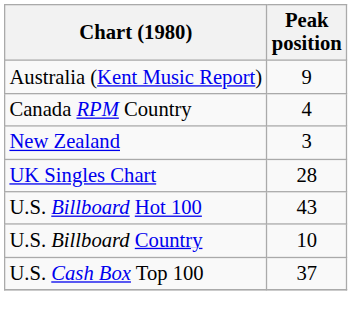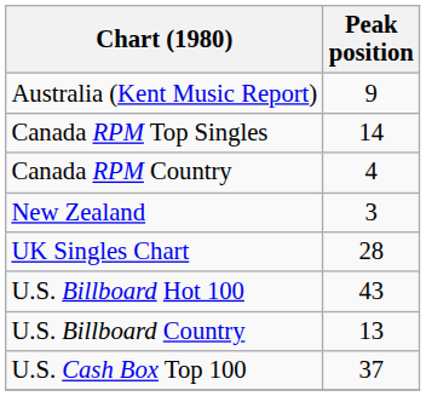 <table class="wikitable sortable">
 <tr>
 <th align="left">Chart (1980)</th>
 <th align="left">Peak<br>position</th>
 </tr>
 <tr>
 <td>Australia (<a href='#'>Kent Music Report</a>)</td>
 <td style="text-align:center;">9</td>
+</tr>
+<tr>
+<td>Canada <em><a href='#'>RPM</a></em> Top Singles</td>
+<td style="text-align:center;">14</td>
 </tr>
 <tr>
 <td>Canada <em><a href='#'>RPM</a></em> Country</td>
 <td style="text-align:center;">4</td>
 </tr>
 <tr>
 <td><a href='#'>New Zealand</a></td>
 <td align="center">3</td>
 </tr>
 <tr>
 <td><a href='#'>UK Singles Chart</a></td>
 <td style="text-align:center;">28</td>
 </tr>
 <tr>
 <td>U.S. <em><a href='#'>Billboard</a></em> <a href='#'>Hot 100</a></td>
 <td style="text-align:center;">43</td>
 </tr>
 <tr>
 <td>U.S. <em>Billboard</em> <a href='#'>Country</a></td>
-<td style="text-align:center;">10</td>
+<td style="text-align:center;">13</td>
 </tr>
 <tr>
 <td>U.S. <em><a href='#'>Cash Box</a></em> Top 100 </td>
 <td style="text-align:center;">37</td>
 </tr>
 <tr>
 </tr>
 </table>
